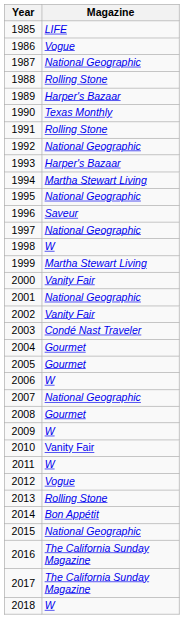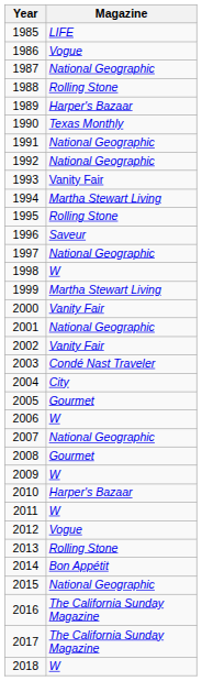 <table class="sortable wikitable plainrowheaders">
 <tr>
 <th scope="col" style="width:50px;">Year</th>
 <th scope="col" style="width:200px;">Magazine</th>
 </tr>
 <tr>
 <td align=center>1985</td>
 <td><em><a href='#'>LIFE</a></em></td>
 </tr>
 <tr>
 <td align=center>1986</td>
 <td><em><a href='#'>Vogue</a></em></td>
 </tr>
 <tr>
 <td align=center>1987</td>
 <td><em><a href='#'>National Geographic</a></em></td>
 </tr>
 <tr>
 <td align=center>1988</td>
 <td><em><a href='#'>Rolling Stone</a></em></td>
 </tr>
 <tr>
 <td align=center>1989</td>
 <td><em><a href='#'>Harper's Bazaar</a></em></td>
 </tr>
 <tr>
 <td align=center>1990</td>
 <td><em><a href='#'>Texas Monthly</a></em></td>
 </tr>
 <tr>
 <td align=center>1991</td>
-<td><em><a href='#'>Rolling Stone</a></em></td>
+<td><em><a href='#'>National Geographic</a></em></td>
 </tr>
 <tr>
 <td align=center>1992</td>
 <td><em><a href='#'>National Geographic</a></em></td>
 </tr>
 <tr>
 <td align=center>1993</td>
-<td><em><a href='#'>Harper's Bazaar</a></em></td>
+<td><a href='#'>Vanity Fair</a></td>
 </tr>
 <tr>
 <td align=center>1994</td>
 <td><em><a href='#'>Martha Stewart Living</a></em></td>
 </tr>
 <tr>
 <td align=center>1995</td>
-<td><em><a href='#'>National Geographic</a></em></td>
+<td><em><a href='#'>Rolling Stone</a></em></td>
 </tr>
 <tr>
 <td align=center>1996</td>
 <td><em><a href='#'>Saveur</a></em></td>
 </tr>
 <tr>
 <td align=center>1997</td>
 <td><em><a href='#'>National Geographic</a></em></td>
 </tr>
 <tr>
 <td align=center>1998</td>
 <td><em><a href='#'>W</a></em></td>
 </tr>
 <tr>
 <td align=center>1999</td>
 <td><em><a href='#'>Martha Stewart Living</a></em></td>
 </tr>
 <tr>
 <td align=center>2000</td>
 <td><em><a href='#'>Vanity Fair</a></em></td>
 </tr>
 <tr>
 <td align=center>2001</td>
 <td><em><a href='#'>National Geographic</a></em></td>
 </tr>
 <tr>
 <td align=center>2002</td>
 <td><em><a href='#'>Vanity Fair</a></em></td>
 </tr>
 <tr>
 <td align=center>2003</td>
 <td><em><a href='#'>Condé Nast Traveler</a></em></td>
 </tr>
 <tr>
 <td align=center>2004</td>
-<td><em><a href='#'>Gourmet</a></em></td>
+<td><em><a href='#'>City</a></em></td>
 </tr>
 <tr>
 <td align=center>2005</td>
 <td><em><a href='#'>Gourmet</a></em></td>
 </tr>
 <tr>
 <td align=center>2006</td>
 <td><em><a href='#'>W</a></em></td>
 </tr>
 <tr>
 <td align=center>2007</td>
 <td><em><a href='#'>National Geographic</a></em></td>
 </tr>
 <tr>
 <td align=center>2008</td>
 <td><em><a href='#'>Gourmet</a></em></td>
 </tr>
 <tr>
 <td align=center>2009</td>
 <td><em><a href='#'>W</a></em></td>
 </tr>
 <tr>
 <td align=center>2010</td>
-<td><a href='#'>Vanity Fair</a></td>
+<td><em><a href='#'>Harper's Bazaar</a></em></td>
 </tr>
 <tr>
 <td align=center>2011</td>
 <td><em><a href='#'>W</a></em></td>
 </tr>
 <tr>
 <td align=center>2012</td>
 <td><em><a href='#'>Vogue</a></em></td>
 </tr>
 <tr>
 <td align=center>2013</td>
 <td><em><a href='#'>Rolling Stone</a></em></td>
 </tr>
 <tr>
 <td align=center>2014</td>
 <td><em><a href='#'>Bon Appétit</a></em></td>
 </tr>
 <tr>
 <td align=center>2015</td>
 <td><em><a href='#'>National Geographic</a></em></td>
 </tr>
 <tr>
 <td align=center>2016</td>
 <td><em><a href='#'>The California Sunday Magazine</a></em></td>
 </tr>
 <tr>
 <td align=center>2017</td>
 <td><em><a href='#'>The California Sunday Magazine</a></em></td>
 </tr>
 <tr>
 <td align="center">2018</td>
 <td><a href='#'><em>W</em></a></td>
 </tr>
 </table>
